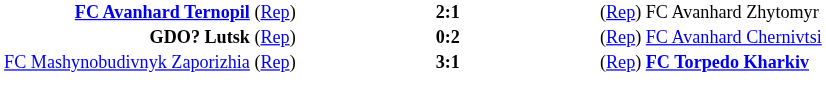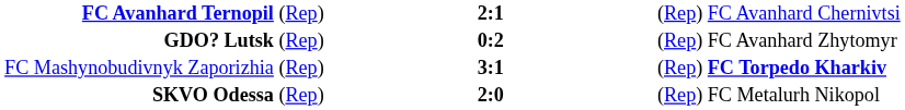 <table width=100% cellspacing=1>
 <tr>
 <th width=20%></th>
 <th width=12%></th>
 <th width=20%></th>
 <th></th>
 </tr>
 <tr style=font-size:90%>
 <td align=right><strong><a href='#'>FC Avanhard Ternopil</a></strong> (<a href='#'>Rep</a>)</td>
 <td align=center><strong>2:1</strong></td>
-<td>(<a href='#'>Rep</a>) FC Avanhard Zhytomyr</td>
+<td>(<a href='#'>Rep</a>) <a href='#'>FC Avanhard Chernivtsi</a></td>
 </tr>
 <tr style=font-size:90%>
 <td align=right><strong>GDO? Lutsk</strong> (<a href='#'>Rep</a>)</td>
 <td align=center><strong>0:2</strong></td>
-<td>(<a href='#'>Rep</a>) <a href='#'>FC Avanhard Chernivtsi</a></td>
+<td>(<a href='#'>Rep</a>) FC Avanhard Zhytomyr</td>
 </tr>
 <tr style=font-size:90%>
 <td align=right><a href='#'>FC Mashynobudivnyk Zaporizhia</a> (<a href='#'>Rep</a>)</td>
 <td align=center><strong>3:1</strong></td>
 <td>(<a href='#'>Rep</a>) <strong><a href='#'>FC Torpedo Kharkiv</a></strong></td>
 </tr>
+<tr style=font-size:90%>
+<td align=right><strong>SKVO Odessa</strong> (<a href='#'>Rep</a>)</td>
+<td align=center><strong>2:0</strong></td>
+<td>(<a href='#'>Rep</a>) FC Metalurh Nikopol</td>
+<td align=center></td>
+</tr>
 </table>
